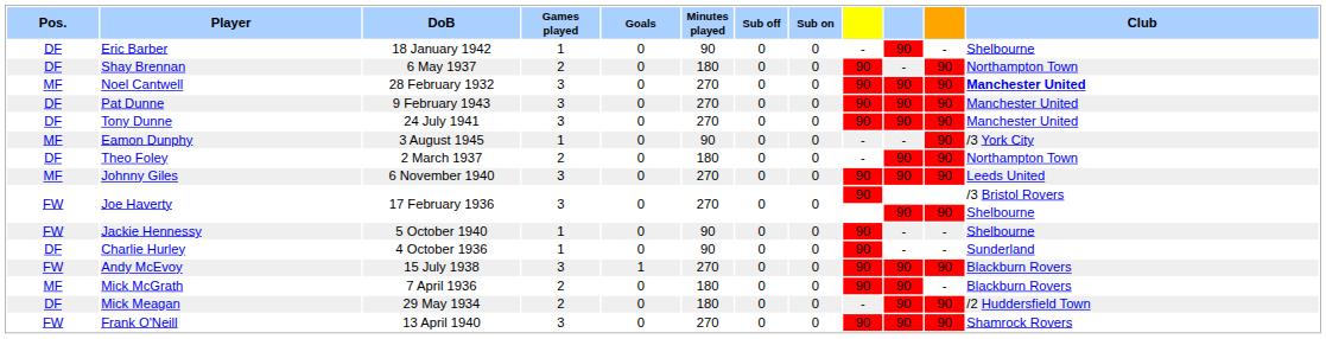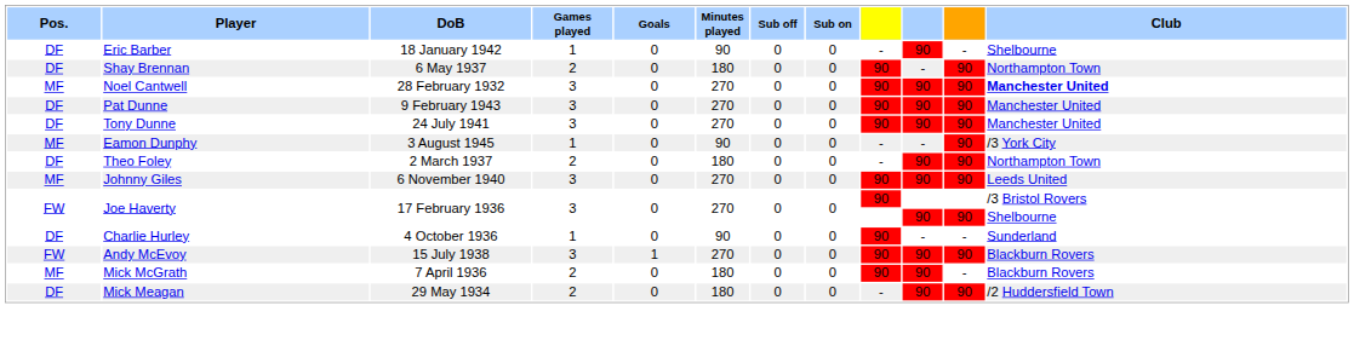 <table border="0" width="100%" style="border: 1px solid #999; background-color:#FFFFFF; text-align:center">
 <tr align="center" bgcolor="#AAD0FF">
 <th width=7%>Pos.</th>
 <th width=20%>Player</th>
 <th width=12%>DoB</th>
 <th width=6%><small>Games<br>played</small></th>
 <th width=6%><small>Goals</small></th>
 <th width=4%><small>Minutes<br>played</small></th>
 <th width=4%><small>Sub off</small></th>
 <th width=4%><small>Sub on</small></th>
 <th width=3% bgcolor=yellow></th>
 <th width=3%></th>
 <th width=3% bgcolor=orange></th>
 <th width=27%>Club</th>
 </tr>
 <tr>
 <td><a href='#'>DF</a></td>
 <td align="left"><a href='#'>Eric Barber</a></td>
 <td>18 January 1942</td>
 <td>1</td>
 <td>0</td>
 <td>90</td>
 <td>0</td>
 <td>0</td>
 <td>-</td>
 <td bgcolor=red>90</td>
 <td>-</td>
 <td align="left"> <a href='#'>Shelbourne</a></td>
 </tr>
 <tr bgcolor="#EFEFEF">
 <td><a href='#'>DF</a></td>
 <td align="left"><a href='#'>Shay Brennan</a></td>
 <td>6 May 1937</td>
 <td>2</td>
 <td>0</td>
 <td>180</td>
 <td>0</td>
 <td>0</td>
 <td bgcolor=red>90</td>
 <td>-</td>
 <td bgcolor=red>90</td>
 <td align="left"> <a href='#'>Northampton Town</a></td>
 </tr>
 <tr>
 <td><a href='#'>MF</a></td>
 <td align="left"><a href='#'>Noel Cantwell</a></td>
 <td>28 February 1932</td>
 <td>3</td>
 <td>0</td>
 <td>270</td>
 <td>0</td>
 <td>0</td>
 <td bgcolor=red>90</td>
 <td bgcolor=red>90</td>
 <td bgcolor=red>90</td>
 <td align="left"><strong> <a href='#'>Manchester United</a></strong></td>
 </tr>
 <tr bgcolor="#EFEFEF">
 <td><a href='#'>DF</a></td>
 <td align="left"><a href='#'>Pat Dunne</a></td>
 <td>9 February 1943</td>
 <td>3</td>
 <td>0</td>
 <td>270</td>
 <td>0</td>
 <td>0</td>
 <td bgcolor=red>90</td>
 <td bgcolor=red>90</td>
 <td bgcolor=red>90</td>
 <td align="left"> <a href='#'>Manchester United</a></td>
 </tr>
 <tr>
 <td><a href='#'>DF</a></td>
 <td align="left"><a href='#'>Tony Dunne</a></td>
 <td>24 July 1941</td>
 <td>3</td>
 <td>0</td>
 <td>270</td>
 <td>0</td>
 <td>0</td>
 <td bgcolor=red>90</td>
 <td bgcolor=red>90</td>
 <td bgcolor=red>90</td>
 <td align="left"> <a href='#'>Manchester United</a></td>
 </tr>
 <tr bgcolor="#EFEFEF">
 <td><a href='#'>MF</a></td>
 <td align="left"><a href='#'>Eamon Dunphy</a></td>
 <td>3 August 1945</td>
 <td>1</td>
 <td>0</td>
 <td>90</td>
 <td>0</td>
 <td>0</td>
 <td>-</td>
 <td>-</td>
 <td bgcolor=red>90</td>
 <td align="left">/3 <a href='#'>York City</a></td>
 </tr>
 <tr>
 <td><a href='#'>DF</a></td>
 <td align="left"><a href='#'>Theo Foley</a></td>
 <td>2 March 1937</td>
 <td>2</td>
 <td>0</td>
 <td>180</td>
 <td>0</td>
 <td>0</td>
 <td>-</td>
 <td bgcolor=red>90</td>
 <td bgcolor=red>90</td>
 <td align="left"> <a href='#'>Northampton Town</a></td>
 </tr>
 <tr bgcolor="#EFEFEF">
 <td><a href='#'>MF</a></td>
 <td align="left"><a href='#'>Johnny Giles</a></td>
 <td>6 November 1940</td>
 <td>3</td>
 <td>0</td>
 <td>270</td>
 <td>0</td>
 <td>0</td>
 <td bgcolor=red>90</td>
 <td bgcolor=red>90</td>
 <td bgcolor=red>90</td>
 <td align="left"> <a href='#'>Leeds United</a></td>
 </tr>
 <tr>
 <td rowspan=2><a href='#'>FW</a></td>
 <td align="left" rowspan=2><a href='#'>Joe Haverty</a></td>
 <td rowspan=2>17 February 1936</td>
 <td rowspan=2>3</td>
 <td rowspan=2>0</td>
 <td rowspan=2>270</td>
 <td rowspan=2>0</td>
 <td rowspan=2>0</td>
 <td bgcolor=red>90</td>
 <td></td>
 <td></td>
 <td align="left">/3 <a href='#'>Bristol Rovers</a></td>
 </tr>
 <tr>
 <td></td>
 <td bgcolor=red>90</td>
 <td bgcolor=red>90</td>
 <td align="left"> <a href='#'>Shelbourne</a></td>
 </tr>
-<tr bgcolor="#EFEFEF">
-<td><a href='#'>FW</a></td>
-<td align="left"><a href='#'>Jackie Hennessy</a></td>
-<td>5 October 1940</td>
-<td>1</td>
-<td>0</td>
-<td>90</td>
-<td>0</td>
-<td>0</td>
-<td bgcolor=red>90</td>
-<td>-</td>
-<td>-</td>
-<td align="left"> <a href='#'>Shelbourne</a></td>
-</tr>
 <tr>
 <td><a href='#'>DF</a></td>
 <td align="left"><a href='#'>Charlie Hurley</a></td>
 <td>4 October 1936</td>
 <td>1</td>
 <td>0</td>
 <td>90</td>
 <td>0</td>
 <td>0</td>
 <td bgcolor=red>90</td>
 <td>-</td>
 <td>-</td>
 <td align="left"> <a href='#'>Sunderland</a></td>
 </tr>
 <tr bgcolor="#EFEFEF">
 <td><a href='#'>FW</a></td>
 <td align="left"><a href='#'>Andy McEvoy</a></td>
 <td>15 July 1938</td>
 <td>3</td>
 <td>1</td>
 <td>270</td>
 <td>0</td>
 <td>0</td>
 <td bgcolor=red>90</td>
 <td bgcolor=red>90</td>
 <td bgcolor=red>90</td>
 <td align="left"> <a href='#'>Blackburn Rovers</a></td>
 </tr>
 <tr>
 <td><a href='#'>MF</a></td>
 <td align="left"><a href='#'>Mick McGrath</a></td>
 <td>7 April 1936</td>
 <td>2</td>
 <td>0</td>
 <td>180</td>
 <td>0</td>
 <td>0</td>
 <td bgcolor=red>90</td>
 <td bgcolor=red>90</td>
 <td>-</td>
 <td align="left"> <a href='#'>Blackburn Rovers</a></td>
 </tr>
 <tr bgcolor="#EFEFEF">
 <td><a href='#'>DF</a></td>
 <td align="left"><a href='#'>Mick Meagan</a></td>
 <td>29 May 1934</td>
 <td>2</td>
 <td>0</td>
 <td>180</td>
 <td>0</td>
 <td>0</td>
 <td>-</td>
 <td bgcolor=red>90</td>
 <td bgcolor=red>90</td>
 <td align="left">/2 <a href='#'>Huddersfield Town</a></td>
 </tr>
-<tr>
-<td><a href='#'>FW</a></td>
-<td align="left"><a href='#'>Frank O'Neill</a></td>
-<td>13 April 1940</td>
-<td>3</td>
-<td>0</td>
-<td>270</td>
-<td>0</td>
-<td>0</td>
-<td bgcolor=red>90</td>
-<td bgcolor=red>90</td>
-<td bgcolor=red>90</td>
-<td align="left"> <a href='#'>Shamrock Rovers</a></td>
-</tr>
 </table>
